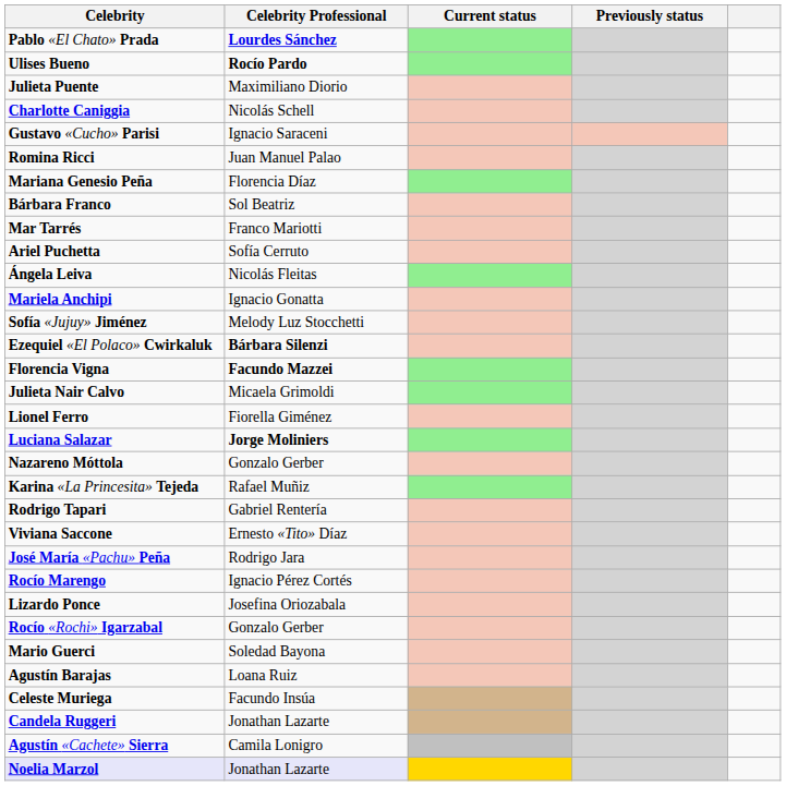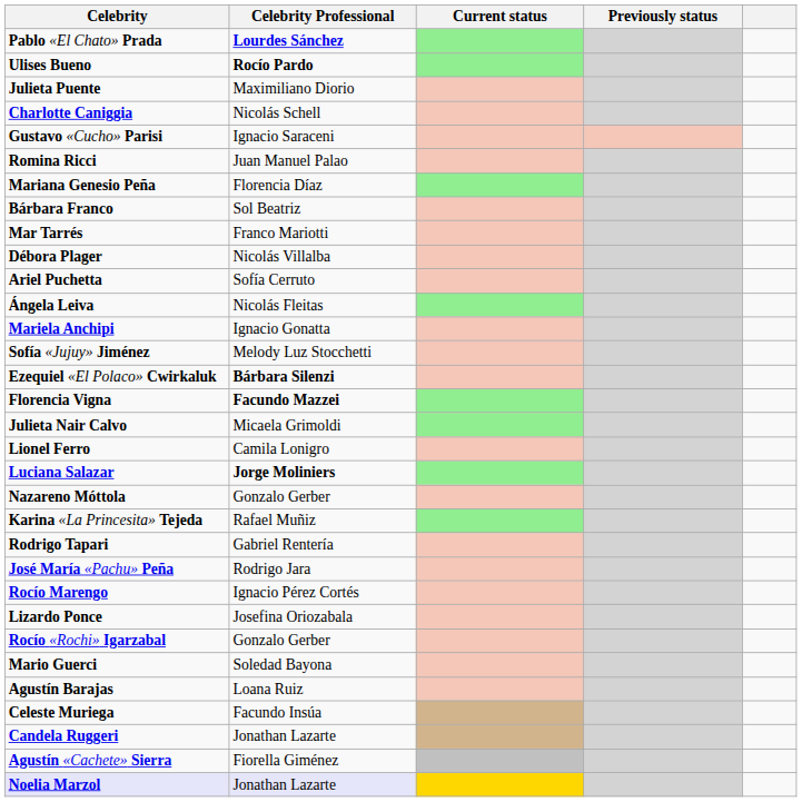 <table class="wikitable" style="margin:auto">
 <tr bgcolor="lightgrey">
 <th width="230">Celebrity</th>
 <th width="190">Celebrity  Professional</th>
 <th width="170">Current status</th>
 <th width="160">Previously status</th>
 <th class="unsortable" width="50"></th>
 </tr>
 <tr>
 <td><strong>Pablo</strong> <em>«El Chato»</em> <strong>Prada</strong><br></td>
 <td><strong><a href='#'>Lourdes Sánchez</a></strong><br></td>
 <td style="background:lightgreen"></td>
 <td style="background:lightgrey"></td>
 <td align="center"></td>
 </tr>
 <tr>
 <td><strong>Ulises Bueno</strong><br></td>
 <td><strong>Rocío Pardo</strong><br></td>
 <td style="background:lightgreen"></td>
 <td style="background:lightgrey"></td>
 <td align="center"></td>
 </tr>
 <tr>
 <td><strong>Julieta Puente</strong><br></td>
 <td>Maximiliano Diorio</td>
 <td style="background:#f4c7b8"></td>
 <td style="background:lightgrey"></td>
 <td align="center"></td>
 </tr>
 <tr>
 <td><strong><a href='#'>Charlotte Caniggia</a></strong><br></td>
 <td>Nicolás Schell</td>
 <td style="background:#f4c7b8"></td>
 <td style="background:lightgrey"></td>
 <td align="center"></td>
 </tr>
 <tr>
 <td><strong>Gustavo</strong> <em>«Cucho»</em> <strong>Parisi</strong><br></td>
 <td>Ignacio Saraceni</td>
 <td style="background:#f4c7b8"></td>
 <td style="background:#f4c7b8"></td>
 <td align="center"></td>
 </tr>
 <tr>
 <td><strong>Romina Ricci</strong><br></td>
 <td>Juan Manuel Palao</td>
 <td style="background:#f4c7b8"></td>
 <td style="background:lightgrey"></td>
 <td align="center"></td>
 </tr>
 <tr>
 <td><strong>Mariana Genesio Peña</strong><br></td>
 <td>Florencia Díaz</td>
 <td style="background:lightgreen"></td>
 <td style="background:lightgrey"></td>
 <td align="center"></td>
 </tr>
 <tr>
 <td><strong>Bárbara Franco</strong><br></td>
 <td>Sol Beatriz</td>
 <td style="background:#f4c7b8"></td>
 <td style="background:lightgrey"></td>
 <td align="center"></td>
 </tr>
 <tr>
 <td><strong>Mar Tarrés</strong><br></td>
 <td>Franco Mariotti</td>
 <td style="background:#f4c7b8"></td>
 <td style="background:lightgrey"></td>
 <td align="center"></td>
 </tr>
 <tr>
+<td><strong>Débora Plager</strong><br></td>
+<td>Nicolás Villalba</td>
+<td style="background:#f4c7b8"></td>
+<td style="background:lightgrey"></td>
+<td align="center"></td>
+</tr>
+<tr>
 <td><strong>Ariel Puchetta</strong><br></td>
 <td>Sofía Cerruto</td>
 <td style="background:#f4c7b8"></td>
 <td style="background:lightgrey"></td>
 <td align="center"></td>
 </tr>
 <tr>
 <td><strong>Ángela Leiva</strong><br></td>
 <td>Nicolás Fleitas</td>
 <td style="background:lightgreen"></td>
 <td style="background:lightgrey"></td>
 <td align="center"></td>
 </tr>
 <tr>
 <td><strong><a href='#'>Mariela Anchipi</a></strong><br></td>
 <td>Ignacio Gonatta</td>
 <td style="background:#f4c7b8"></td>
 <td style="background:lightgrey"></td>
 <td align="center"></td>
 </tr>
 <tr>
 <td><strong>Sofía</strong> <em>«Jujuy»</em> <strong>Jiménez</strong><br></td>
 <td>Melody Luz Stocchetti</td>
 <td style="background:#f4c7b8"></td>
 <td style="background:lightgrey"></td>
 <td align="center"></td>
 </tr>
 <tr>
 <td><strong>Ezequiel</strong> <em>«El Polaco»</em> <strong>Cwirkaluk</strong><br></td>
 <td><strong>Bárbara Silenzi</strong><br></td>
 <td style="background:#f4c7b8"></td>
 <td style="background:lightgrey"></td>
 <td align="center"></td>
 </tr>
 <tr>
 <td><strong>Florencia Vigna</strong><br></td>
 <td><strong>Facundo Mazzei</strong><br></td>
 <td style="background:lightgreen"></td>
 <td style="background:lightgrey"></td>
 <td align="center"></td>
 </tr>
 <tr>
 <td><strong>Julieta Nair Calvo</strong><br></td>
 <td>Micaela Grimoldi</td>
 <td style="background:lightgreen"></td>
 <td style="background:lightgrey"></td>
 <td align="center"></td>
 </tr>
 <tr>
 <td><strong>Lionel Ferro</strong><br></td>
-<td>Fiorella Giménez</td>
+<td>Camila Lonigro</td>
 <td style="background:#f4c7b8"></td>
 <td style="background:lightgrey"></td>
 <td align="center"></td>
 </tr>
 <tr>
 <td><strong><a href='#'>Luciana Salazar</a></strong><br></td>
 <td><strong>Jorge Moliniers</strong><br></td>
 <td style="background:lightgreen"></td>
 <td style="background:lightgrey"></td>
 <td align="center"></td>
 </tr>
 <tr>
 <td><strong>Nazareno Móttola</strong><br></td>
 <td>Gonzalo Gerber</td>
 <td style="background:#f4c7b8"></td>
 <td style="background:lightgrey"></td>
 <td align="center"></td>
 </tr>
 <tr>
 <td><strong>Karina</strong> <em>«La Princesita»</em> <strong>Tejeda</strong><br></td>
 <td>Rafael Muñiz</td>
 <td style="background:lightgreen"></td>
 <td style="background:lightgrey"></td>
 <td align="center"></td>
 </tr>
 <tr>
 <td><strong>Rodrigo Tapari</strong><br></td>
 <td>Gabriel Rentería</td>
-<td style="background:#f4c7b8"></td>
-<td style="background:lightgrey"></td>
-<td align="center"></td>
-</tr>
-<tr>
-<td><strong>Viviana Saccone</strong><br></td>
-<td>Ernesto <em>«Tito»</em> Díaz</td>
 <td style="background:#f4c7b8"></td>
 <td style="background:lightgrey"></td>
 <td align="center"></td>
 </tr>
 <tr>
 <td><a href='#'><strong>José María</strong> <em>«Pachu»</em> <strong>Peña</strong></a><br></td>
 <td>Rodrigo Jara</td>
 <td style="background:#f4c7b8"></td>
 <td style="background:lightgrey"></td>
 <td align="center"></td>
 </tr>
 <tr>
 <td><strong><a href='#'>Rocío Marengo</a></strong><br></td>
 <td>Ignacio Pérez Cortés</td>
 <td style="background:#f4c7b8"></td>
 <td style="background:lightgrey"></td>
 <td align="center"></td>
 </tr>
 <tr>
 <td><strong>Lizardo Ponce</strong><br></td>
 <td>Josefina Oriozabala</td>
 <td style="background:#f4c7b8"></td>
 <td style="background:lightgrey"></td>
 <td align="center"></td>
 </tr>
 <tr>
 <td><a href='#'><strong>Rocío</strong> <em>«Rochi»</em> <strong>Igarzabal</strong></a><br></td>
 <td>Gonzalo Gerber</td>
 <td style="background:#f4c7b8"></td>
 <td style="background:lightgrey"></td>
 <td align="center"></td>
 </tr>
 <tr>
 <td><strong>Mario Guerci</strong><br></td>
 <td>Soledad Bayona</td>
 <td style="background:#f4c7b8"></td>
 <td style="background:lightgrey"></td>
 <td align="center"></td>
 </tr>
 <tr>
 <td><strong>Agustín Barajas</strong><br></td>
 <td>Loana Ruiz</td>
 <td style="background:#f4c7b8"></td>
 <td style="background:lightgrey"></td>
 <td align="center"></td>
 </tr>
 <tr>
 <td><strong>Celeste Muriega</strong><br></td>
 <td>Facundo Insúa</td>
 <td style="background:tan"></td>
 <td style="background:lightgrey"></td>
 <td align="center"></td>
 </tr>
 <tr>
 <td><strong><a href='#'>Candela Ruggeri</a></strong><br></td>
 <td>Jonathan Lazarte</td>
 <td style="background:tan"></td>
 <td style="background:lightgrey"></td>
 <td align="center"></td>
 </tr>
 <tr>
 <td><a href='#'><strong>Agustín</strong> <em>«Cachete»</em> <strong>Sierra</strong></a><br></td>
-<td>Camila Lonigro</td>
+<td>Fiorella Giménez</td>
 <td style="background:silver"></td>
 <td style="background:lightgrey"></td>
 <td align="center"></td>
 </tr>
 <tr>
 <td style="background:lavender"><strong><a href='#'>Noelia Marzol</a></strong><br></td>
 <td style="background:lavender">Jonathan Lazarte</td>
 <td style="background:gold"></td>
 <td style="background:lightgrey"></td>
 <td align="center"></td>
 </tr>
 </table>
